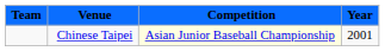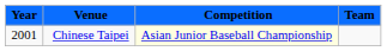 <table class="wikitable">
 <tr>
-<th style="background:#0A6EFF"><span> Team </span></th>
+<th style="background:#0A6EFF"><span> Year </span></th>
 <th style="background:#0A6EFF"><span> Venue</span></th>
 <th style="background:#0A6EFF"><span> Competition</span></th>
-<th style="background:#0A6EFF"><span> Year </span></th>
+<th style="background:#0A6EFF"><span> Team </span></th>
 </tr>
 <tr>
-<td style="text-align:center"></td>
+<td> 2001 </td>
 <td>  <a href='#'>Chinese Taipei</a> </td>
 <td style="background: lightyellow;"> <a href='#'>Asian Junior Baseball Championship</a> </td>
-<td> 2001 </td>
+<td style="text-align:center"></td>
 </tr>
 </table>
